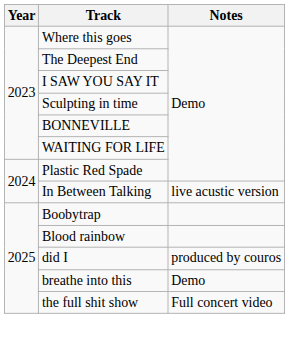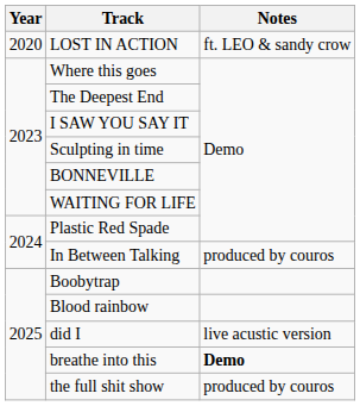 <table class="wikitable sortable">
 <tr>
 <th>Year</th>
 <th>Track</th>
 <th>Notes</th>
+</tr>
+<tr>
+<td>2020</td>
+<td>LOST IN ACTION</td>
+<td>ft. LEO & sandy crow</td>
 </tr>
 <tr>
 <td rowspan="6">2023</td>
 <td>Where this goes</td>
 <td rowspan="7">Demo</td>
 </tr>
 <tr>
 <td>The Deepest End</td>
 </tr>
 <tr>
 <td>I SAW YOU SAY IT</td>
 </tr>
 <tr>
 <td>Sculpting in time</td>
 </tr>
 <tr>
 <td>BONNEVILLE</td>
 </tr>
 <tr>
 <td>WAITING FOR LIFE</td>
 </tr>
 <tr>
 <td rowspan="2">2024</td>
 <td>Plastic Red Spade</td>
 </tr>
 <tr>
 <td>In Between Talking</td>
-<td>live acustic version</td>
+<td>produced by couros</td>
 </tr>
 <tr>
 <td rowspan="5">2025</td>
 <td>Boobytrap</td>
 <td></td>
 </tr>
 <tr>
 <td>Blood rainbow</td>
 <td></td>
 </tr>
 <tr>
 <td>did I</td>
-<td>produced by couros</td>
+<td>live acustic version</td>
 </tr>
 <tr>
 <td>breathe into this</td>
-<td>Demo</td>
+<td><strong>Demo</strong></td>
 </tr>
 <tr>
 <td>the full shit show</td>
-<td>Full concert video</td>
+<td>produced by couros</td>
 </tr>
 </table>
